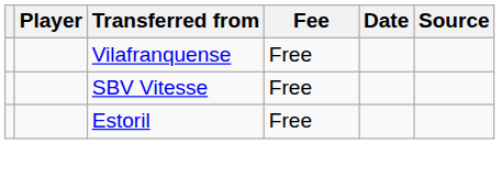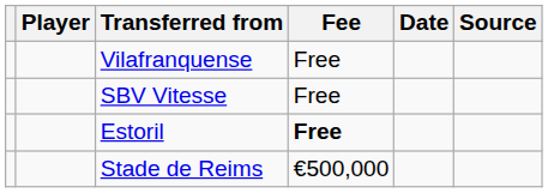 <table class="wikitable plainrowheaders sortable">
 <tr>
 <th></th>
 <th scope="col">Player</th>
 <th>Transferred from</th>
 <th style="width: 65px;">Fee</th>
 <th scope="col">Date</th>
 <th scope="col">Source</th>
 </tr>
 <tr>
 <td align="center"></td>
 <td></td>
 <td> <a href='#'>Vilafranquense</a></td>
 <td>Free</td>
 <td></td>
 <td></td>
 </tr>
 <tr>
 <td align="center"></td>
 <td></td>
 <td> <a href='#'>SBV Vitesse</a></td>
 <td>Free</td>
 <td></td>
 <td></td>
 </tr>
 <tr>
 <td align="center"></td>
 <td></td>
 <td> <a href='#'>Estoril</a></td>
-<td>Free</td>
+<td><strong>Free</strong></td>
+<td></td>
+<td></td>
+</tr>
+<tr>
+<td align="center"></td>
+<td></td>
+<td> <a href='#'>Stade de Reims</a></td>
+<td>€500,000</td>
 <td></td>
 <td></td>
 </tr>
 </table>
